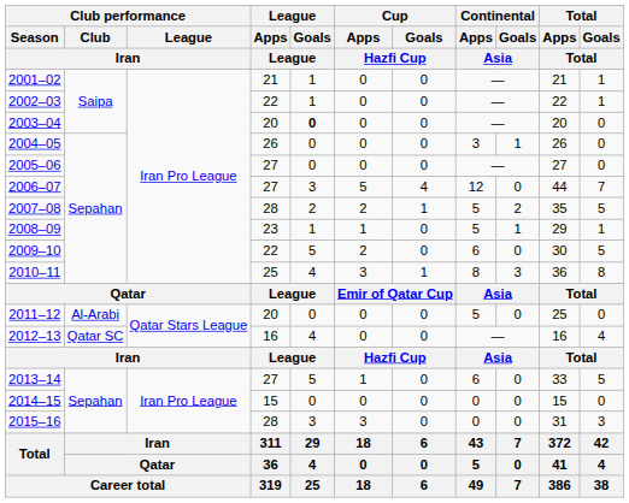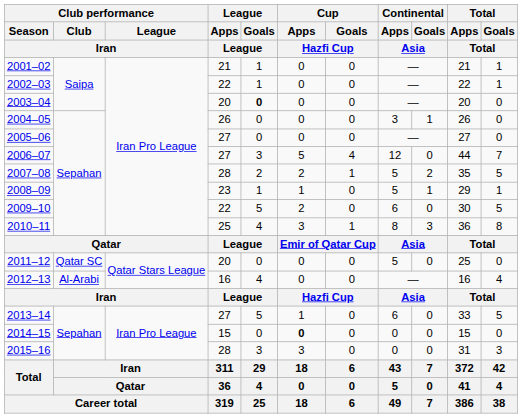 <table class="wikitable" style="text-align:center">
 <tr>
 <th colspan=3>Club performance</th>
 <th colspan=2>League</th>
 <th colspan=2>Cup</th>
 <th colspan=2>Continental</th>
 <th colspan=2>Total</th>
 </tr>
 <tr>
 <th>Season</th>
 <th>Club</th>
 <th>League</th>
 <th>Apps</th>
 <th>Goals</th>
 <th>Apps</th>
 <th>Goals</th>
 <th>Apps</th>
 <th>Goals</th>
 <th>Apps</th>
 <th>Goals</th>
 </tr>
 <tr>
 <th colspan=3>Iran</th>
 <th colspan=2>League</th>
 <th colspan=2><a href='#'>Hazfi Cup</a></th>
 <th colspan=2><a href='#'>Asia</a></th>
 <th colspan=2>Total</th>
 </tr>
 <tr>
 <td><a href='#'>2001–02</a></td>
 <td rowspan="3"><a href='#'>Saipa</a></td>
 <td rowspan="10"><a href='#'>Iran Pro League</a></td>
 <td>21</td>
 <td>1</td>
 <td>0</td>
 <td>0</td>
 <td colspan="2">—</td>
 <td>21</td>
 <td>1</td>
 </tr>
 <tr>
 <td><a href='#'>2002–03</a></td>
 <td>22</td>
 <td>1</td>
 <td>0</td>
 <td>0</td>
 <td colspan="2">—</td>
 <td>22</td>
 <td>1</td>
 </tr>
 <tr>
 <td><a href='#'>2003–04</a></td>
 <td>20</td>
 <td><strong>0</strong></td>
 <td>0</td>
 <td>0</td>
 <td colspan="2">—</td>
 <td>20</td>
 <td>0</td>
 </tr>
 <tr>
 <td><a href='#'>2004–05</a></td>
 <td rowspan="7"><a href='#'>Sepahan</a></td>
 <td>26</td>
 <td>0</td>
 <td>0</td>
 <td>0</td>
 <td>3</td>
 <td>1</td>
 <td>26</td>
 <td>0</td>
 </tr>
 <tr>
 <td><a href='#'>2005–06</a></td>
 <td>27</td>
 <td>0</td>
 <td>0</td>
 <td>0</td>
 <td colspan="2">—</td>
 <td>27</td>
 <td>0</td>
 </tr>
 <tr>
 <td><a href='#'>2006–07</a></td>
 <td>27</td>
 <td>3</td>
 <td>5</td>
 <td>4</td>
 <td>12</td>
 <td>0</td>
 <td>44</td>
 <td>7</td>
 </tr>
 <tr>
 <td><a href='#'>2007–08</a></td>
 <td>28</td>
 <td>2</td>
 <td>2</td>
 <td>1</td>
 <td>5</td>
 <td>2</td>
 <td>35</td>
 <td>5</td>
 </tr>
 <tr>
 <td><a href='#'>2008–09</a></td>
 <td>23</td>
 <td>1</td>
 <td>1</td>
 <td>0</td>
 <td>5</td>
 <td>1</td>
 <td>29</td>
 <td>1</td>
 </tr>
 <tr>
 <td><a href='#'>2009–10</a></td>
 <td>22</td>
 <td>5</td>
 <td>2</td>
 <td>0</td>
 <td>6</td>
 <td>0</td>
 <td>30</td>
 <td>5</td>
 </tr>
 <tr>
 <td><a href='#'>2010–11</a></td>
 <td>25</td>
 <td>4</td>
 <td>3</td>
 <td>1</td>
 <td>8</td>
 <td>3</td>
 <td>36</td>
 <td>8</td>
 </tr>
 <tr>
 <th colspan=3>Qatar</th>
 <th colspan=2>League</th>
 <th colspan=2><a href='#'>Emir of Qatar Cup</a></th>
 <th colspan=2><a href='#'>Asia</a></th>
 <th colspan=2>Total</th>
 </tr>
 <tr>
 <td><a href='#'>2011–12</a></td>
-<td rowspan="1"><a href='#'>Al-Arabi</a></td>
+<td rowspan="1"><a href='#'>Qatar SC</a></td>
 <td rowspan="2"><a href='#'>Qatar Stars League</a></td>
 <td>20</td>
 <td>0</td>
 <td>0</td>
 <td>0</td>
 <td>5</td>
 <td>0</td>
 <td>25</td>
 <td>0</td>
 </tr>
 <tr>
 <td><a href='#'>2012–13</a></td>
-<td rowspan="1"><a href='#'>Qatar SC</a></td>
+<td rowspan="1"><a href='#'>Al-Arabi</a></td>
 <td>16</td>
 <td>4</td>
 <td>0</td>
 <td>0</td>
 <td colspan="2">—</td>
 <td>16</td>
 <td>4</td>
 </tr>
 <tr>
 <th colspan=3>Iran</th>
 <th colspan=2>League</th>
 <th colspan=2><a href='#'>Hazfi Cup</a></th>
 <th colspan=2><a href='#'>Asia</a></th>
 <th colspan=2>Total</th>
 </tr>
 <tr>
 <td><a href='#'>2013–14</a></td>
 <td rowspan="3"><a href='#'>Sepahan</a></td>
 <td rowspan="3"><a href='#'>Iran Pro League</a></td>
 <td>27</td>
 <td>5</td>
 <td>1</td>
 <td>0</td>
 <td>6</td>
 <td>0</td>
 <td>33</td>
 <td>5</td>
 </tr>
 <tr>
 <td><a href='#'>2014–15</a></td>
 <td>15</td>
 <td>0</td>
-<td>0</td>
+<td><strong>0</strong></td>
 <td>0</td>
 <td>0</td>
 <td>0</td>
 <td>15</td>
 <td>0</td>
 </tr>
 <tr>
 <td><a href='#'>2015–16</a></td>
 <td>28</td>
 <td>3</td>
 <td>3</td>
 <td>0</td>
 <td>0</td>
 <td>0</td>
 <td>31</td>
 <td>3</td>
 </tr>
 <tr>
 <th rowspan=2>Total</th>
 <th colspan=2>Iran</th>
 <th>311</th>
 <th>29</th>
 <th>18</th>
 <th>6</th>
 <th>43</th>
 <th>7</th>
 <th>372</th>
 <th>42</th>
 </tr>
 <tr>
 <th colspan=2>Qatar</th>
 <th>36</th>
 <th>4</th>
 <th>0</th>
 <th>0</th>
 <th>5</th>
 <th>0</th>
 <th>41</th>
 <th>4</th>
 </tr>
 <tr>
 <th colspan=3>Career total</th>
 <th>319</th>
 <th>25</th>
 <th>18</th>
 <th>6</th>
 <th>49</th>
 <th>7</th>
 <th>386</th>
 <th>38</th>
 </tr>
 </table>
